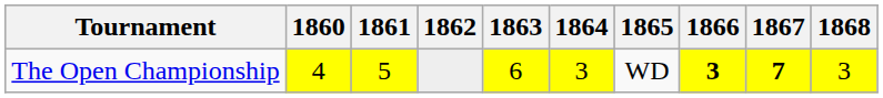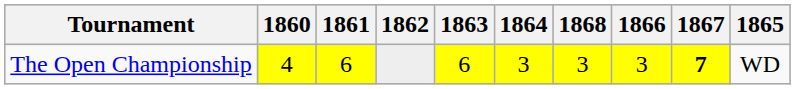 <table class="wikitable" style="font-size:95%;text-align:center;">
 <tr>
 <th>Tournament</th>
 <th>1860</th>
 <th>1861</th>
 <th>1862</th>
 <th>1863</th>
 <th>1864</th>
-<th>1865</th>
+<th>1868</th>
 <th>1866</th>
 <th>1867</th>
-<th>1868</th>
+<th>1865</th>
 </tr>
 <tr>
 <td align=left><a href='#'>The Open Championship</a></td>
 <td style="background:yellow;">4</td>
-<td style="background:yellow;">5</td>
+<td style="background:yellow;">6</td>
 <td style="background:#eeeeee;"></td>
 <td style="background:yellow;">6</td>
 <td style="background:yellow;">3</td>
+<td style="background:yellow;">3</td>
+<td style="background:yellow;">3</td>
+<td style="background:yellow;"><strong>7</strong></td>
 <td>WD</td>
-<td style="background:yellow;"><strong>3</strong></td>
-<td style="background:yellow;"><strong>7</strong></td>
-<td style="background:yellow;">3</td>
 </tr>
 </table>
